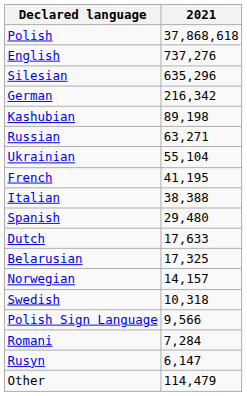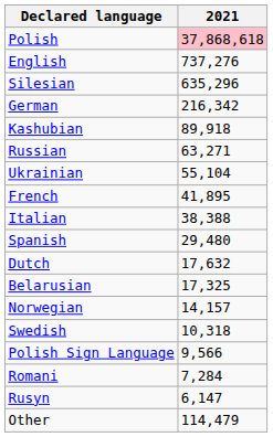 <table class="wikitable">
 <tr>
 <th>Declared language</th>
 <th>2021</th>
 </tr>
 <tr>
 <td><a href='#'>Polish</a></td>
-<td>37,868,618</td>
+<td style="background: pink;">37,868,618</td>
 </tr>
 <tr>
 <td><a href='#'>English</a></td>
 <td>737,276</td>
 </tr>
 <tr>
 <td><a href='#'>Silesian</a></td>
 <td>635,296</td>
 </tr>
 <tr>
 <td><a href='#'>German</a></td>
 <td>216,342</td>
 </tr>
 <tr>
 <td><a href='#'>Kashubian</a></td>
-<td>89,198</td>
+<td>89,918</td>
 </tr>
 <tr>
 <td><a href='#'>Russian</a></td>
 <td>63,271</td>
 </tr>
 <tr>
 <td><a href='#'>Ukrainian</a></td>
 <td>55,104</td>
 </tr>
 <tr>
 <td><a href='#'>French</a></td>
-<td>41,195</td>
+<td>41,895</td>
 </tr>
 <tr>
 <td><a href='#'>Italian</a></td>
 <td>38,388</td>
 </tr>
 <tr>
 <td><a href='#'>Spanish</a></td>
 <td>29,480</td>
 </tr>
 <tr>
 <td><a href='#'>Dutch</a></td>
-<td>17,633</td>
+<td>17,632</td>
 </tr>
 <tr>
 <td><a href='#'>Belarusian</a></td>
 <td>17,325</td>
 </tr>
 <tr>
 <td><a href='#'>Norwegian</a></td>
 <td>14,157</td>
 </tr>
 <tr>
 <td><a href='#'>Swedish</a></td>
 <td>10,318</td>
 </tr>
 <tr>
 <td><a href='#'>Polish Sign Language</a></td>
 <td>9,566</td>
 </tr>
 <tr>
 <td><a href='#'>Romani</a></td>
 <td>7,284</td>
 </tr>
 <tr>
 <td><a href='#'>Rusyn</a></td>
 <td>6,147</td>
 </tr>
 <tr>
 <td>Other</td>
 <td>114,479</td>
 </tr>
 </table>
